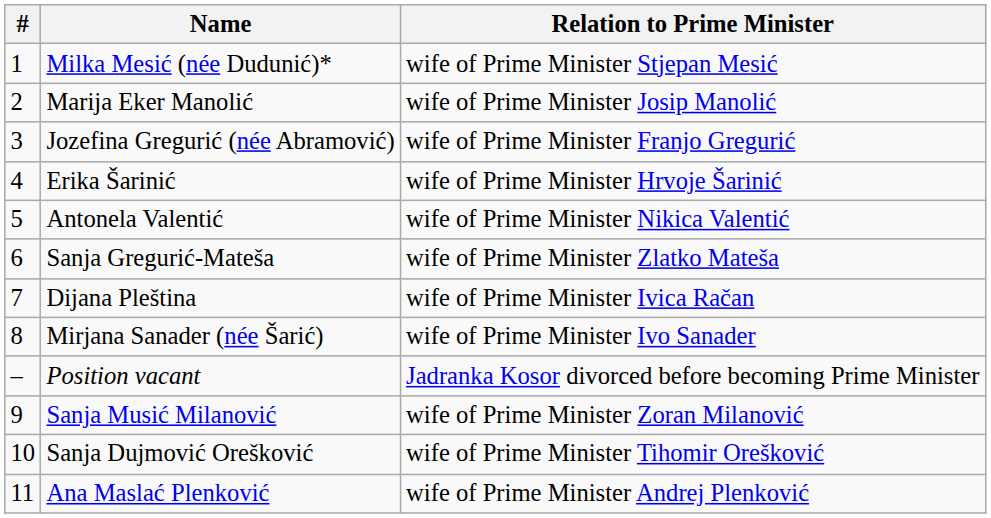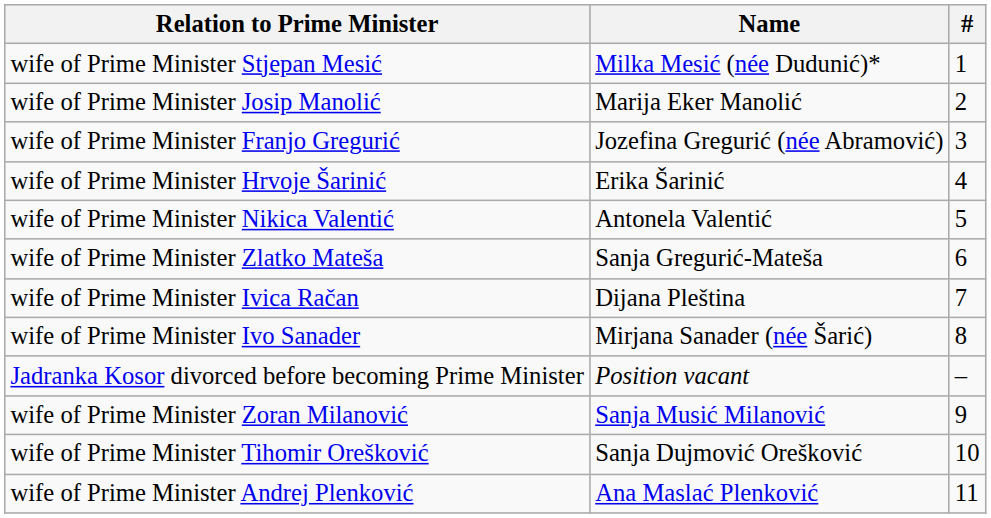 <table class="wikitable">
 <tr>
+<th>Relation to Prime Minister</th>
+<th>Name</th>
 <th>#</th>
-<th>Name</th>
-<th>Relation to Prime Minister</th>
 </tr>
 <tr>
+<td>wife of Prime Minister <a href='#'>Stjepan Mesić</a></td>
+<td><a href='#'>Milka Mesić</a> (<a href='#'>née</a> Dudunić)*</td>
 <td>1</td>
-<td><a href='#'>Milka Mesić</a> (<a href='#'>née</a> Dudunić)*</td>
-<td>wife of Prime Minister <a href='#'>Stjepan Mesić</a></td>
 </tr>
 <tr>
+<td>wife of Prime Minister <a href='#'>Josip Manolić</a></td>
+<td>Marija Eker Manolić</td>
 <td>2</td>
-<td>Marija Eker Manolić</td>
-<td>wife of Prime Minister <a href='#'>Josip Manolić</a></td>
 </tr>
 <tr>
+<td>wife of Prime Minister <a href='#'>Franjo Gregurić</a></td>
+<td>Jozefina Gregurić (<a href='#'>née</a> Abramović)</td>
 <td>3</td>
-<td>Jozefina Gregurić (<a href='#'>née</a> Abramović)</td>
-<td>wife of Prime Minister <a href='#'>Franjo Gregurić</a></td>
 </tr>
 <tr>
+<td>wife of Prime Minister <a href='#'>Hrvoje Šarinić</a></td>
+<td>Erika Šarinić</td>
 <td>4</td>
-<td>Erika Šarinić</td>
-<td>wife of Prime Minister <a href='#'>Hrvoje Šarinić</a></td>
 </tr>
 <tr>
+<td>wife of Prime Minister <a href='#'>Nikica Valentić</a></td>
+<td>Antonela Valentić</td>
 <td>5</td>
-<td>Antonela Valentić</td>
-<td>wife of Prime Minister <a href='#'>Nikica Valentić</a></td>
 </tr>
 <tr>
+<td>wife of Prime Minister <a href='#'>Zlatko Mateša</a></td>
+<td>Sanja Gregurić-Mateša</td>
 <td>6</td>
-<td>Sanja Gregurić-Mateša</td>
-<td>wife of Prime Minister <a href='#'>Zlatko Mateša</a></td>
 </tr>
 <tr>
+<td>wife of Prime Minister <a href='#'>Ivica Račan</a></td>
+<td>Dijana Pleština</td>
 <td>7</td>
-<td>Dijana Pleština</td>
-<td>wife of Prime Minister <a href='#'>Ivica Račan</a></td>
 </tr>
 <tr>
+<td>wife of Prime Minister <a href='#'>Ivo Sanader</a></td>
+<td>Mirjana Sanader (<a href='#'>née</a> Šarić)</td>
 <td>8</td>
-<td>Mirjana Sanader (<a href='#'>née</a> Šarić)</td>
-<td>wife of Prime Minister <a href='#'>Ivo Sanader</a></td>
 </tr>
 <tr>
+<td><a href='#'>Jadranka Kosor</a> divorced before becoming Prime Minister</td>
+<td><em>Position vacant</em></td>
 <td>–</td>
-<td><em>Position vacant</em></td>
-<td><a href='#'>Jadranka Kosor</a> divorced before becoming Prime Minister</td>
 </tr>
 <tr>
+<td>wife of Prime Minister <a href='#'>Zoran Milanović</a></td>
+<td><a href='#'>Sanja Musić Milanović</a></td>
 <td>9</td>
-<td><a href='#'>Sanja Musić Milanović</a></td>
-<td>wife of Prime Minister <a href='#'>Zoran Milanović</a></td>
 </tr>
 <tr>
+<td>wife of Prime Minister <a href='#'>Tihomir Orešković</a></td>
+<td>Sanja Dujmović Orešković</td>
 <td>10</td>
-<td>Sanja Dujmović Orešković</td>
-<td>wife of Prime Minister <a href='#'>Tihomir Orešković</a></td>
 </tr>
 <tr>
+<td>wife of Prime Minister <a href='#'>Andrej Plenković</a></td>
+<td><a href='#'>Ana Maslać Plenković</a></td>
 <td>11</td>
-<td><a href='#'>Ana Maslać Plenković</a></td>
-<td>wife of Prime Minister <a href='#'>Andrej Plenković</a></td>
 </tr>
 </table>
